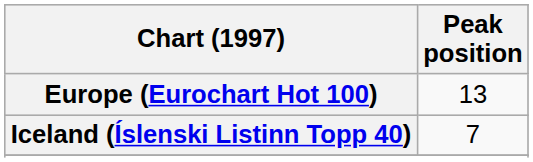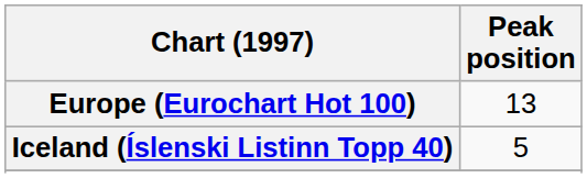 <table class="wikitable sortable plainrowheaders" style="text-align:center">
 <tr>
 <th>Chart (1997)</th>
 <th>Peak<br>position</th>
 </tr>
 <tr>
 <th scope="row">Europe (<a href='#'>Eurochart Hot 100</a>)</th>
 <td>13</td>
 </tr>
 <tr>
 <th scope="row">Iceland (<a href='#'>Íslenski Listinn Topp 40</a>)</th>
-<td>7</td>
+<td>5</td>
 </tr>
 <tr>
 </tr>
 <tr>
 </tr>
 </table>
